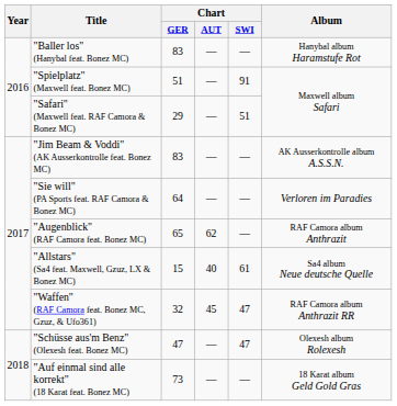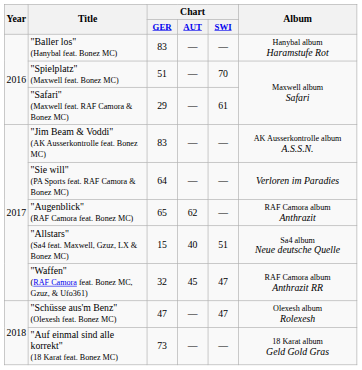 <table class="wikitable">
 <tr>
 <th width="28" rowspan="2">Year</th>
 <th width="187" rowspan="2">Title</th>
 <th colspan="3">Chart</th>
 <th width="187" rowspan="2">Album</th>
 </tr>
 <tr>
 <th scope="col" style="width:3em;font-size:90%;"><a href='#'>GER</a><br></th>
 <th scope="col" style="width:3em;font-size:90%;"><a href='#'>AUT</a><br></th>
 <th scope="col" style="width:3em;font-size:90%;"><a href='#'>SWI</a><br></th>
 </tr>
 <tr>
 <td rowspan="3">2016</td>
 <td>"Baller los"<br><small>(Hanybal feat. Bonez MC)</small></td>
 <td align="center">83</td>
 <td align="center">—</td>
 <td align="center">—</td>
 <td align="center"><small>Hanybal album</small><br><em>Haramstufe Rot</em></td>
 </tr>
 <tr>
 <td>"Spielplatz"<br><small>(Maxwell feat. Bonez MC)</small></td>
 <td align="center">51</td>
 <td align="center">—</td>
-<td align="center">91</td>
+<td align="center">70</td>
 <td align="center" rowspan="2"><small>Maxwell album</small><br><em>Safari</em></td>
 </tr>
 <tr>
 <td>"Safari"<br><small>(Maxwell feat. RAF Camora & Bonez MC)</small></td>
 <td align="center">29</td>
 <td align="center">—</td>
-<td align="center">51</td>
+<td align="center">61</td>
 </tr>
 <tr>
 <td rowspan="5">2017</td>
 <td>"Jim Beam & Voddi"<br><small>(AK Ausserkontrolle feat. Bonez MC)</small></td>
 <td align="center">83</td>
 <td align="center">—</td>
 <td align="center">—</td>
 <td align="center"><small>AK Ausserkontrolle album</small><br><em>A.S.S.N.</em></td>
 </tr>
 <tr>
 <td>"Sie will"<br><small>(PA Sports feat. RAF Camora & Bonez MC)</small></td>
 <td align="center">64</td>
 <td align="center">—</td>
 <td align="center">—</td>
 <td align="center"><em>Verloren im Paradies</em></td>
 </tr>
 <tr>
 <td>"Augenblick"<br><small>(RAF Camora feat. Bonez MC)</small></td>
 <td align="center">65</td>
 <td align="center">62</td>
 <td align="center">—</td>
 <td align="center"><small>RAF Camora album</small><br><em>Anthrazit</em></td>
 </tr>
 <tr>
 <td>"Allstars"<br><small>(Sa4 feat. Maxwell, Gzuz, LX & Bonez MC)</small></td>
 <td align="center">15</td>
 <td align="center">40</td>
-<td align="center">61</td>
+<td align="center">51</td>
 <td align="center"><small>Sa4 album</small><br><em>Neue deutsche Quelle</em></td>
 </tr>
 <tr>
 <td>"Waffen"<br><small>(<a href='#'>RAF Camora</a> feat. Bonez MC, Gzuz, & Ufo361)</small></td>
 <td align="center">32</td>
 <td align="center">45</td>
 <td align="center">47</td>
 <td align="center"><small>RAF Camora album</small><br><em>Anthrazit RR</em></td>
 </tr>
 <tr>
 <td rowspan="2">2018</td>
 <td>"Schüsse aus'm Benz"<br><small>(Olexesh feat. Bonez MC)</small></td>
 <td align="center">47</td>
 <td align="center">—</td>
 <td align="center">47</td>
 <td align="center"><small>Olexesh album</small><br><em>Rolexesh</em></td>
 </tr>
 <tr>
 <td>"Auf einmal sind alle korrekt"<br><small>(18 Karat feat. Bonez MC)</small></td>
 <td align="center">73</td>
 <td align="center">—</td>
 <td align="center">—</td>
 <td align="center"><small>18 Karat album</small><br><em>Geld Gold Gras</em></td>
 </tr>
 </table>
